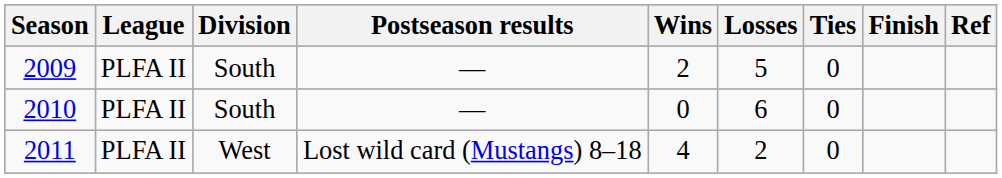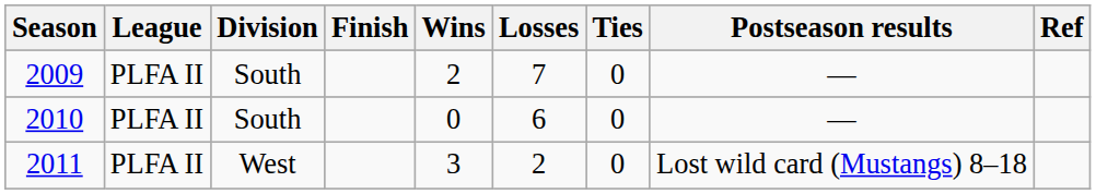 <table class="wikitable sortable" style="text-align:center;">
 <tr>
 <th>Season</th>
 <th class="unsortable">League</th>
 <th>Division</th>
-<th class="unsortable">Postseason results</th>
+<th>Finish</th>
 <th>Wins</th>
 <th>Losses</th>
 <th>Ties</th>
-<th>Finish</th>
+<th class="unsortable">Postseason results</th>
 <th class="unsortable">Ref</th>
 </tr>
 <tr>
 <td><a href='#'>2009</a></td>
 <td>PLFA II</td>
 <td>South</td>
+<td></td>
+<td>2</td>
+<td>7</td>
+<td>0</td>
 <td>—</td>
-<td>2</td>
-<td>5</td>
-<td>0</td>
-<td></td>
 <td></td>
 </tr>
 <tr>
 <td><a href='#'>2010</a></td>
 <td>PLFA II</td>
 <td>South</td>
-<td>—</td>
+<td></td>
 <td>0</td>
 <td>6</td>
 <td>0</td>
-<td></td>
+<td>—</td>
 <td></td>
 </tr>
 <tr>
 <td><a href='#'>2011</a></td>
 <td>PLFA II</td>
 <td>West</td>
-<td>Lost wild card (<a href='#'>Mustangs</a>) 8–18</td>
-<td>4</td>
+<td></td>
+<td>3</td>
 <td>2</td>
 <td>0</td>
-<td></td>
+<td>Lost wild card (<a href='#'>Mustangs</a>) 8–18</td>
 <td></td>
 </tr>
 </table>
